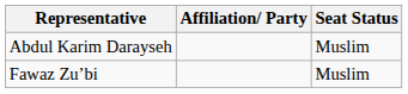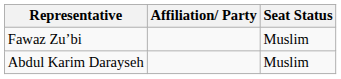 <table class="wikitable">
 <tr>
 <th>Representative</th>
 <th>Affiliation/ Party</th>
 <th>Seat Status</th>
 </tr>
 <tr>
+<td>Fawaz Zu’bi</td>
+<td></td>
+<td>Muslim</td>
+</tr>
+<tr>
 <td>Abdul Karim Darayseh</td>
 <td></td>
 <td>Muslim</td>
 </tr>
-<tr>
-<td>Fawaz Zu’bi</td>
-<td></td>
-<td>Muslim</td>
-</tr>
 </table>
